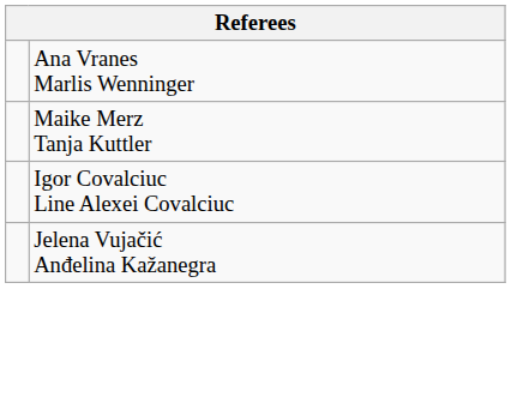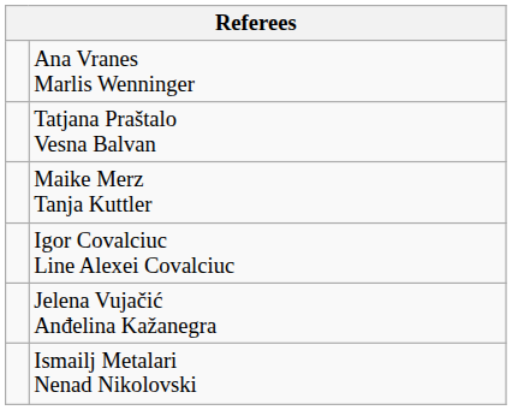 <table class="wikitable" style="width: 360px;">
 <tr>
 <th colspan=2>Referees</th>
 </tr>
 <tr>
 <td></td>
 <td>Ana Vranes<br>Marlis Wenninger</td>
+</tr>
+<tr>
+<td></td>
+<td>Tatjana Praštalo<br>Vesna Balvan</td>
 </tr>
 <tr>
 <td></td>
 <td>Maike Merz<br>Tanja Kuttler</td>
 </tr>
 <tr>
 <td></td>
 <td>Igor Covalciuc<br>Line Alexei Covalciuc</td>
 </tr>
 <tr>
 <td></td>
 <td>Jelena Vujačić<br>Anđelina Kažanegra</td>
 </tr>
+<tr>
+<td></td>
+<td>Ismailj Metalari<br>Nenad Nikolovski</td>
+</tr>
 </table>
